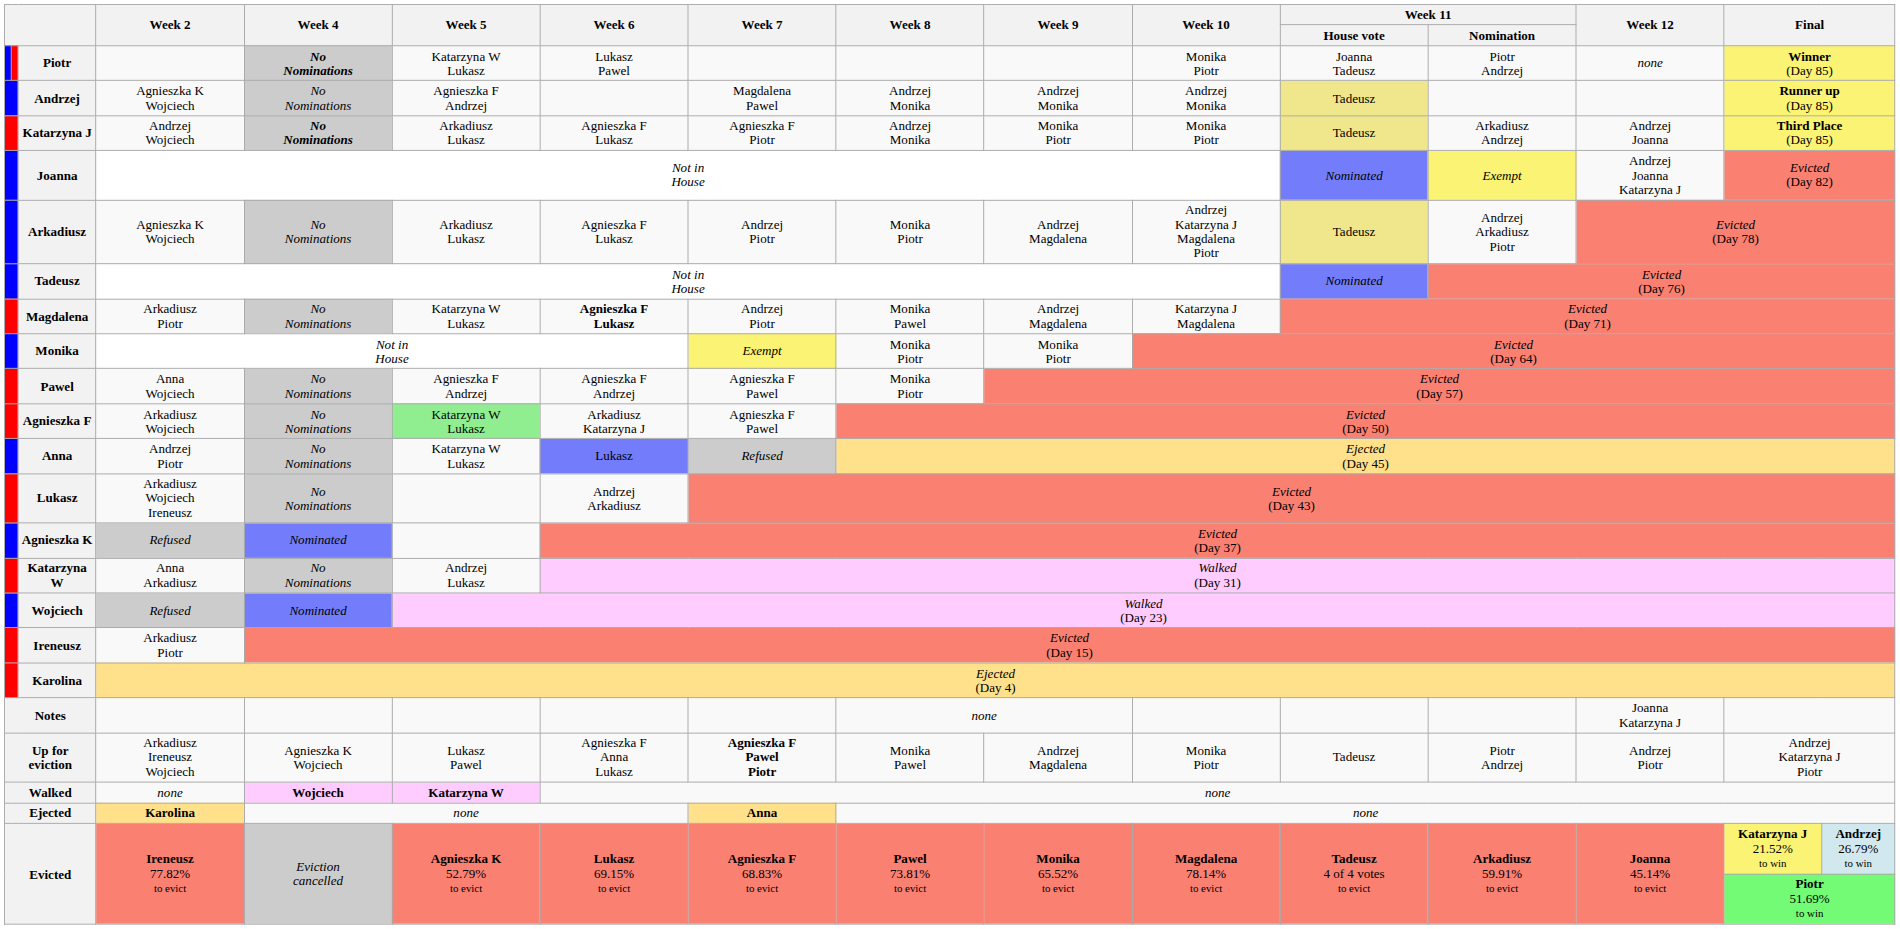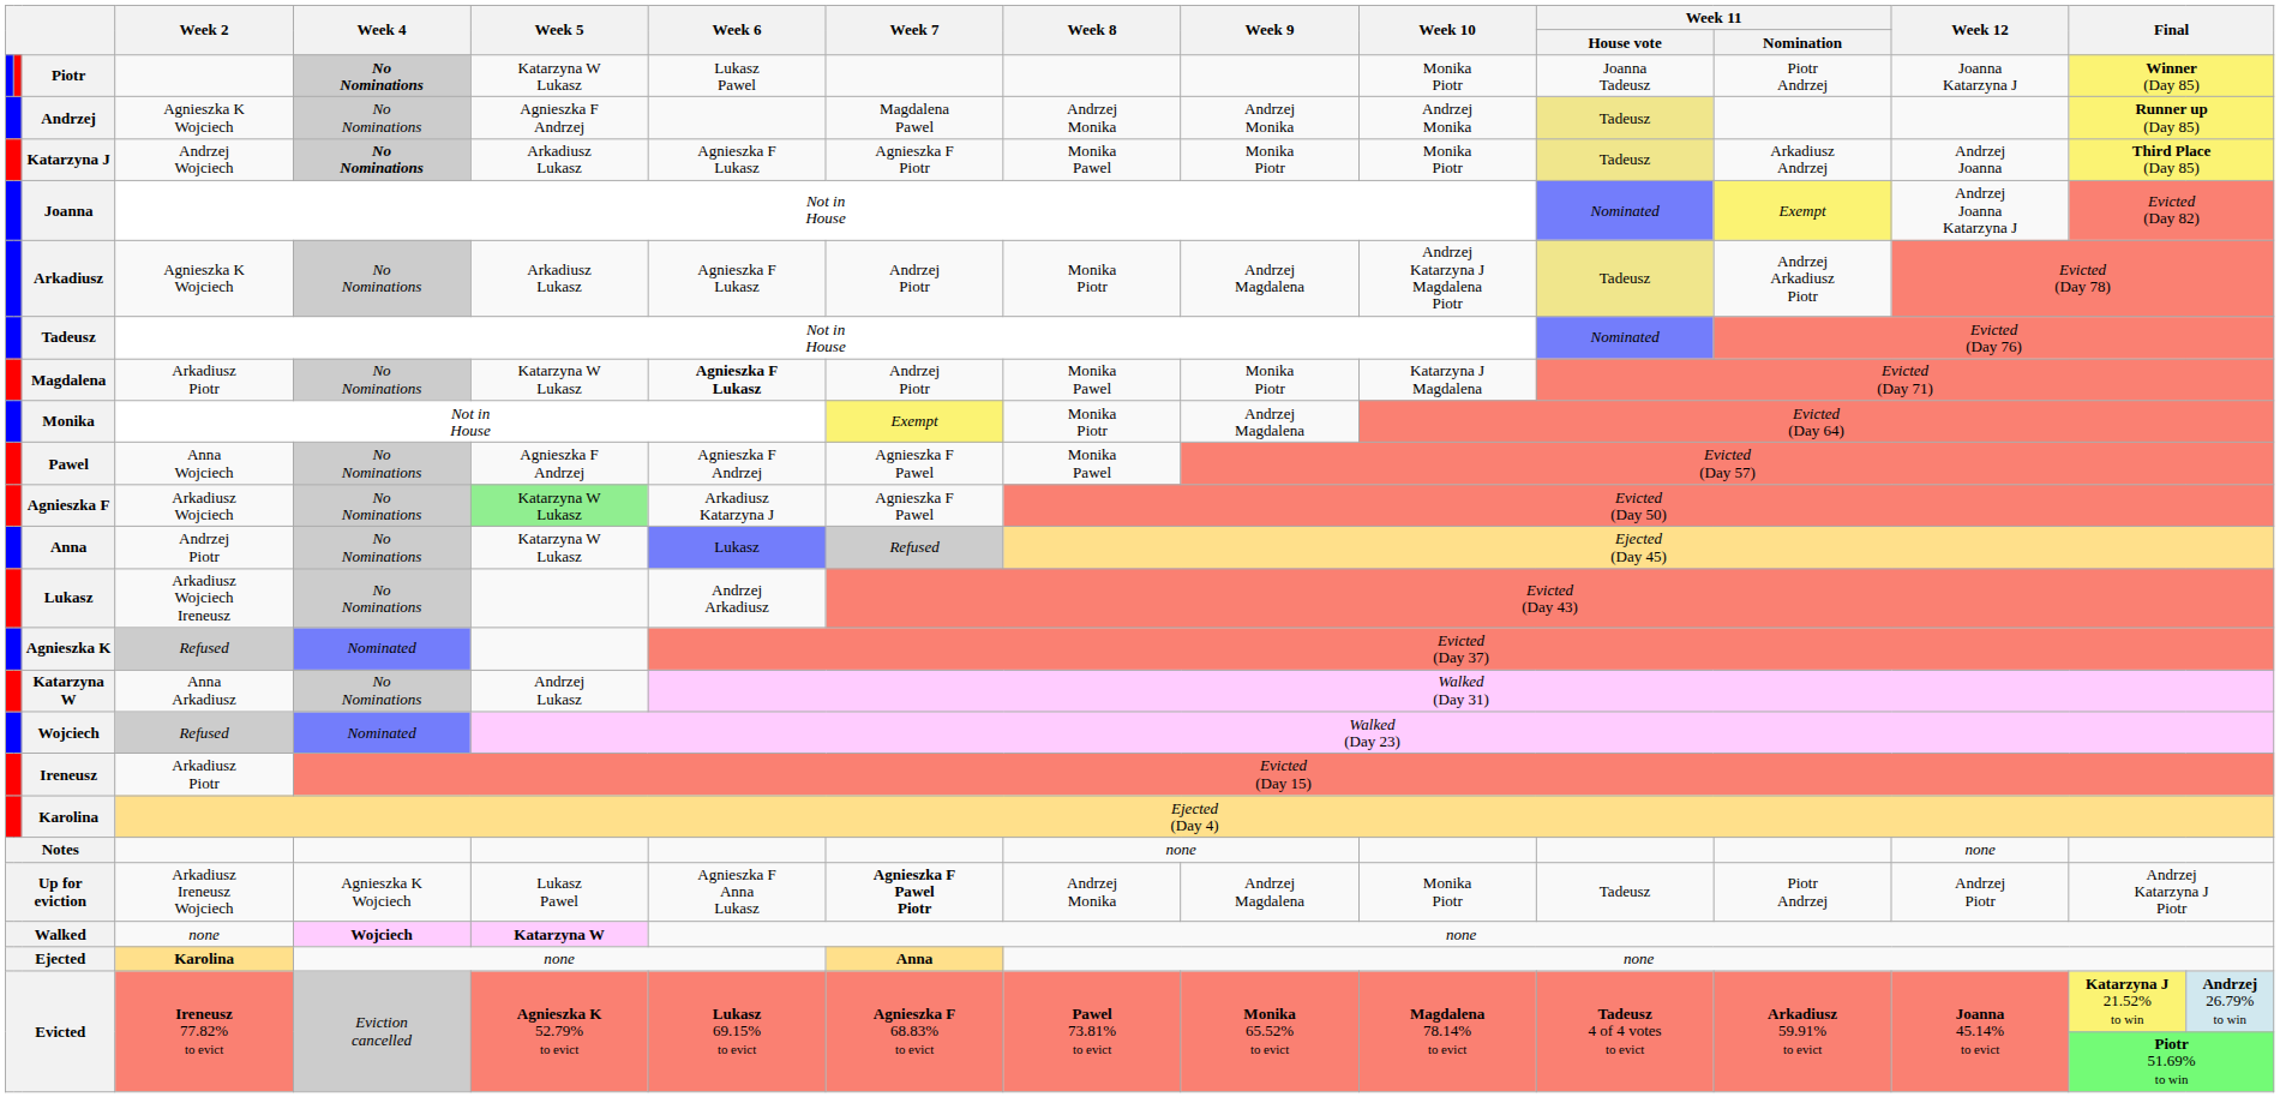 <table class="wikitable" style="text-align:center; font-size:85%; line-height:15px;">
 <tr>
 <th style="width:1%" colspan="3" rowspan="2"></th>
 <th style="width:5%" rowspan=2>Week 2</th>
 <th style="width:5%" rowspan=2>Week 4</th>
 <th style="width:5%" rowspan=2>Week 5</th>
 <th style="width:5%" rowspan=2>Week 6</th>
 <th style="width:5%" rowspan=2>Week 7</th>
 <th style="width:5%" rowspan=2>Week 8</th>
 <th style="width:5%" rowspan=2>Week 9</th>
 <th style="width:5%" rowspan=2>Week 10</th>
 <th style="width:10%" colspan=2>Week 11</th>
 <th style="width:5%" rowspan=2>Week 12</th>
 <th style="width:5%" rowspan=2 colspan=2>Final</th>
 </tr>
 <tr>
 <th style="width:5%">House vote</th>
 <th style="width:5%">Nomination</th>
 </tr>
 <tr>
 <th style="background:blue;"></th>
 <th style="background:red;"></th>
 <th>Piotr</th>
 <td></td>
 <td style="background:#CCC;"><strong><em>No<br>Nominations</em></strong></td>
 <td>Katarzyna W<br>Lukasz</td>
 <td>Lukasz<br>Pawel</td>
 <td></td>
 <td></td>
 <td></td>
 <td>Monika<br>Piotr</td>
 <td>Joanna<br>Tadeusz</td>
 <td>Piotr<br>Andrzej</td>
-<td><em>none</em></td>
+<td>Joanna<br>Katarzyna J</td>
 <td style="background:#FBF373;" colspan="2"><strong>Winner</strong><br>(Day 85)</td>
 </tr>
 <tr>
 <th colspan="2" style="background:blue;"></th>
 <th>Andrzej</th>
 <td>Agnieszka K<br>Wojciech</td>
 <td style="background:#CCC;"><em>No<br>Nominations</em></td>
 <td>Agnieszka F<br>Andrzej</td>
 <td></td>
 <td>Magdalena<br>Pawel</td>
 <td>Andrzej<br>Monika</td>
 <td>Andrzej<br>Monika</td>
 <td>Andrzej<br>Monika</td>
 <td style="background: khaki;">Tadeusz</td>
 <td></td>
 <td></td>
 <td style="background:#FBF373;" colspan="2"><strong>Runner up</strong><br>(Day 85)</td>
 </tr>
 <tr>
 <th colspan="2" style="background:red;"></th>
 <th>Katarzyna J</th>
 <td>Andrzej<br>Wojciech</td>
 <td style="background:#CCC;"><strong><em>No<br>Nominations</em></strong></td>
 <td>Arkadiusz<br>Lukasz</td>
 <td>Agnieszka F<br>Lukasz</td>
 <td>Agnieszka F<br>Piotr</td>
-<td>Andrzej<br>Monika</td>
+<td>Monika<br>Pawel</td>
 <td>Monika<br>Piotr</td>
 <td>Monika<br>Piotr</td>
 <td style="background: khaki;">Tadeusz</td>
 <td>Arkadiusz<br>Andrzej</td>
 <td>Andrzej<br>Joanna</td>
 <td style="background:#FBF373;" colspan="2"><strong>Third Place</strong><br>(Day 85)</td>
 </tr>
 <tr>
 <th colspan="2" style="background:blue;"></th>
 <th>Joanna</th>
 <td colspan=8 style="background:white;"><em>Not in<br>House</em></td>
 <td style="background:#737DFB;"><em>Nominated</em></td>
 <td style="background:#FBF373;"><em>Exempt</em></td>
 <td>Andrzej<br>Joanna<br>Katarzyna J</td>
 <td style="background:#fa8072;" colspan="2"><em>Evicted</em><br>(Day 82)</td>
 </tr>
 <tr>
 <th colspan="2" style="background:blue;"></th>
 <th>Arkadiusz</th>
 <td>Agnieszka K<br>Wojciech</td>
 <td style="background:#CCC;"><em>No<br>Nominations</em></td>
 <td>Arkadiusz<br>Lukasz</td>
 <td>Agnieszka F<br>Lukasz</td>
 <td>Andrzej<br>Piotr</td>
 <td>Monika<br>Piotr</td>
 <td>Andrzej<br>Magdalena</td>
 <td>Andrzej<br>Katarzyna J<br>Magdalena<br>Piotr</td>
 <td style="background: khaki;">Tadeusz</td>
 <td>Andrzej<br>Arkadiusz<br>Piotr</td>
 <td style="background:#fa8072;" colspan="3"><em>Evicted</em><br>(Day 78)</td>
 </tr>
 <tr>
 <th colspan="2" style="background:blue;"></th>
 <th>Tadeusz</th>
 <td colspan=8 style="background:white;"><em>Not in<br>House</em></td>
 <td style="background:#737DFB;"><em>Nominated</em></td>
 <td style="background:#fa8072;" colspan="4"><em>Evicted</em><br>(Day 76)</td>
 </tr>
 <tr>
 <th colspan="2" style="background:red;"></th>
 <th>Magdalena</th>
 <td>Arkadiusz<br>Piotr</td>
 <td style="background:#CCC;"><em>No<br>Nominations</em></td>
 <td>Katarzyna W<br>Lukasz</td>
 <td><strong>Agnieszka F<br>Lukasz</strong></td>
 <td>Andrzej<br>Piotr</td>
 <td>Monika<br>Pawel</td>
-<td>Andrzej<br>Magdalena</td>
+<td>Monika<br>Piotr</td>
 <td>Katarzyna J<br>Magdalena</td>
 <td style="background:#fa8072;" colspan="5"><em>Evicted</em><br>(Day 71)</td>
 </tr>
 <tr>
 <th colspan="2" style="background:blue;"></th>
 <th>Monika</th>
 <td colspan=4 style="background:white;"><em>Not in<br>House</em></td>
 <td style="background:#FBF373;"><em>Exempt</em></td>
 <td>Monika<br>Piotr</td>
-<td>Monika<br>Piotr</td>
+<td>Andrzej<br>Magdalena</td>
 <td style="background:#fa8072;" colspan="6"><em>Evicted</em><br>(Day 64)</td>
 </tr>
 <tr>
 <th colspan="2" style="background:red;"></th>
 <th>Pawel</th>
 <td>Anna<br>Wojciech</td>
 <td style="background:#CCC;"><em>No<br>Nominations</em></td>
 <td>Agnieszka F<br>Andrzej</td>
 <td>Agnieszka F<br>Andrzej</td>
 <td>Agnieszka F<br>Pawel</td>
-<td>Monika<br>Piotr</td>
+<td>Monika<br>Pawel</td>
 <td style="background:#fa8072;" colspan="7"><em>Evicted</em><br>(Day 57)</td>
 </tr>
 <tr>
 <th colspan="2" style="background:red;"></th>
 <th>Agnieszka F</th>
 <td>Arkadiusz<br>Wojciech</td>
 <td style="background:#CCC;"><em>No<br>Nominations</em></td>
 <td style="background: lightgreen;">Katarzyna W<br>Lukasz</td>
 <td>Arkadiusz<br>Katarzyna J</td>
 <td>Agnieszka F<br>Pawel</td>
 <td style="background:#fa8072;" colspan="8"><em>Evicted</em><br>(Day 50)</td>
 </tr>
 <tr>
 <th colspan="2" style="background:blue;"></th>
 <th>Anna</th>
 <td>Andrzej<br>Piotr</td>
 <td style="background:#CCC;"><em>No<br>Nominations</em></td>
 <td>Katarzyna W<br>Lukasz</td>
 <td style="background:#737DFB;">Lukasz</td>
 <td style="background:#ccc;"><em>Refused</em></td>
 <td style="background:#FFE08B;" colspan="8"><em>Ejected</em><br>(Day 45)</td>
 </tr>
 <tr>
 <th colspan="2" style="background:red;"></th>
 <th>Lukasz</th>
 <td>Arkadiusz<br>Wojciech<br>Ireneusz</td>
 <td style="background:#CCC;"><em>No<br>Nominations</em></td>
 <td></td>
 <td>Andrzej<br>Arkadiusz</td>
 <td style="background:#fa8072;" colspan="9"><em>Evicted</em><br>(Day 43)</td>
 </tr>
 <tr>
 <th colspan="2" style="background:blue;"></th>
 <th>Agnieszka K</th>
 <td style="background:#CCC;"><em>Refused</em></td>
 <td style="background:#737DFB;"><em>Nominated</em></td>
 <td></td>
 <td style="background:#fa8072;" colspan="10"><em>Evicted</em><br>(Day 37)</td>
 </tr>
 <tr>
 <th colspan="2" style="background:red;"></th>
 <th>Katarzyna W</th>
 <td>Anna<br>Arkadiusz</td>
 <td style="background:#CCC;"><em>No<br>Nominations</em></td>
 <td>Andrzej<br>Lukasz</td>
 <td style="background:#ffccff;" colspan="10"><em>Walked</em><br>(Day 31)</td>
 </tr>
 <tr>
 <th colspan="2" style="background:blue;"></th>
 <th>Wojciech</th>
 <td style="background:#CCC;"><em>Refused</em></td>
 <td style="background:#737DFB;"><em>Nominated</em></td>
 <td style="background:#ffccff;" colspan="11"><em>Walked</em><br>(Day 23)</td>
 </tr>
 <tr>
 <th colspan="2" style="background:red;"></th>
 <th>Ireneusz</th>
 <td>Arkadiusz<br>Piotr</td>
 <td style="background:#fa8072;" colspan="12"><em>Evicted</em><br>(Day 15)</td>
 </tr>
 <tr>
 <th colspan="2" style="background:red;"></th>
 <th>Karolina</th>
 <td style="background:#FFE08B;" colspan="13"><em>Ejected</em><br>(Day 4)</td>
 </tr>
 <tr>
 <th colspan="3">Notes</th>
 <td></td>
 <td></td>
 <td></td>
 <td></td>
 <td></td>
 <td colspan="2"><em>none</em></td>
 <td></td>
 <td></td>
 <td></td>
-<td>Joanna<br>Katarzyna J</td>
+<td><em>none</em></td>
 <td colspan=2></td>
 </tr>
 <tr>
 <th colspan="3">Up for<br>eviction</th>
 <td>Arkadiusz<br>Ireneusz<br>Wojciech</td>
 <td>Agnieszka K<br>Wojciech</td>
 <td>Lukasz<br>Pawel</td>
 <td>Agnieszka F<br>Anna<br>Lukasz</td>
 <td><strong>Agnieszka F<br>Pawel<br>Piotr</strong></td>
-<td>Monika<br>Pawel</td>
+<td>Andrzej<br>Monika</td>
 <td>Andrzej<br>Magdalena</td>
 <td>Monika<br>Piotr</td>
 <td>Tadeusz</td>
 <td>Piotr<br>Andrzej</td>
 <td>Andrzej<br>Piotr</td>
 <td colspan=2>Andrzej<br>Katarzyna J<br>Piotr</td>
 </tr>
 <tr>
 <th colspan="3">Walked</th>
 <td><em>none</em></td>
 <td style="background:#FFCCFF"><strong>Wojciech</strong></td>
 <td style="background:#FFCCFF"><strong>Katarzyna W</strong></td>
 <td colspan=10><em>none</em></td>
 </tr>
 <tr>
 <th colspan="3">Ejected</th>
 <td style="background:#FFE08B"><strong>Karolina</strong></td>
 <td colspan=3><em>none</em></td>
 <td style="background:#FFE08B"><strong>Anna</strong></td>
 <td colspan=8><em>none</em></td>
 </tr>
 <tr>
 <th colspan="3" rowspan="2">Evicted</th>
 <td style="background:#fa8072;" rowspan="2"><strong>Ireneusz</strong><br>77.82%<br><small>to evict</small></td>
 <td rowspan=2 style="background:#CCC;"><em>Eviction<br>cancelled</em></td>
 <td style="background:#fa8072;" rowspan="2"><strong>Agnieszka K</strong><br>52.79%<br><small>to evict</small></td>
 <td style="background:#fa8072;" rowspan="2"><strong>Lukasz</strong><br>69.15%<br><small>to evict</small></td>
 <td style="background:#fa8072;" rowspan="2"><strong>Agnieszka F</strong><br>68.83%<br><small>to evict</small></td>
 <td style="background:#fa8072;" rowspan="2"><strong>Pawel</strong><br>73.81%<br><small>to evict</small></td>
 <td style="background:#fa8072;" rowspan="2"><strong>Monika</strong><br>65.52%<br><small>to evict</small></td>
 <td style="background:#fa8072;" rowspan="2"><strong>Magdalena</strong><br>78.14%<br><small>to evict</small></td>
 <td style="background:#fa8072;" rowspan="2"><strong>Tadeusz</strong><br>4 of 4 votes<br><small>to evict</small></td>
 <td style="background:#fa8072;" rowspan="2"><strong>Arkadiusz</strong><br>59.91%<br><small>to evict</small></td>
 <td style="background:#fa8072;" rowspan="2"><strong>Joanna</strong><br>45.14%<br><small>to evict</small></td>
 <td style="background:#FBF373"><strong>Katarzyna J</strong><br>21.52%<br><small>to win</small></td>
 <td style="background:#D1E8EF"><strong>Andrzej</strong><br>26.79%<br><small>to win</small></td>
 </tr>
 <tr>
 <td style="background:#73FB76" colspan=2><strong>Piotr</strong><br>51.69%<br><small>to win</small></td>
 </tr>
 </table>
